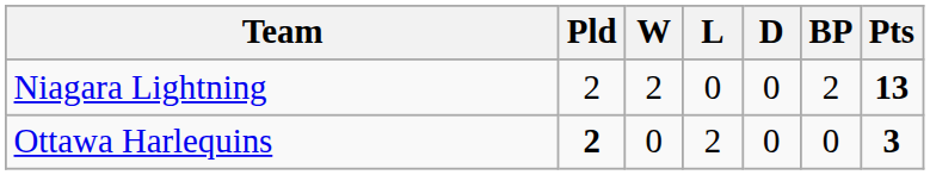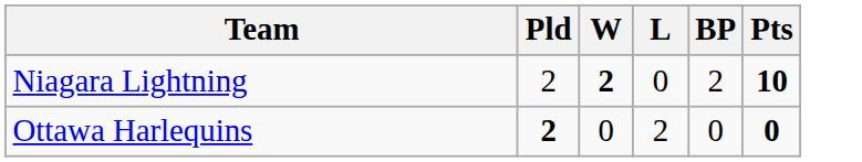 <table class="wikitable" style="text-align: center;">
 <tr>
 <th width="250">Team</th>
 <th width="20">Pld</th>
 <th width="20">W</th>
 <th width="20">L</th>
-<th width="20">D</th>
 <th width="20">BP</th>
 <th width="20">Pts</th>
 </tr>
 <tr>
 <td align=left><a href='#'>Niagara Lightning</a></td>
 <td>2</td>
-<td>2</td>
-<td>0</td>
+<td><strong>2</strong></td>
 <td>0</td>
 <td>2</td>
-<td><strong>13</strong></td>
+<td><strong>10</strong></td>
 </tr>
 <tr>
 <td align=left><a href='#'>Ottawa Harlequins</a></td>
 <td><strong>2</strong></td>
 <td>0</td>
 <td>2</td>
 <td>0</td>
-<td>0</td>
-<td><strong>3</strong></td>
+<td><strong>0</strong></td>
 </tr>
 </table>
